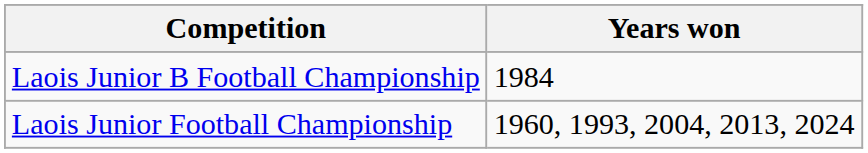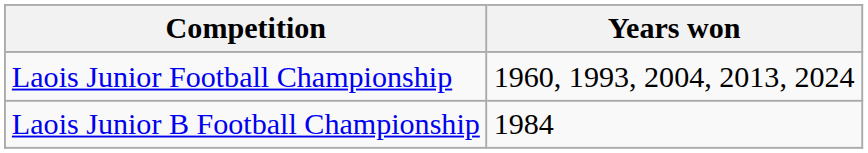 <table class="wikitable">
 <tr>
 <th>Competition</th>
 <th>Years won</th>
 </tr>
 <tr>
+<td><a href='#'>Laois Junior Football Championship</a></td>
+<td cell 2>1960, 1993, 2004, 2013, 2024</td>
+</tr>
+<tr>
 <td><a href='#'>Laois Junior B Football Championship</a></td>
 <td>1984</td>
 </tr>
-<tr>
-<td><a href='#'>Laois Junior Football Championship</a></td>
-<td cell 2>1960, 1993, 2004, 2013, 2024</td>
-</tr>
 </table>
